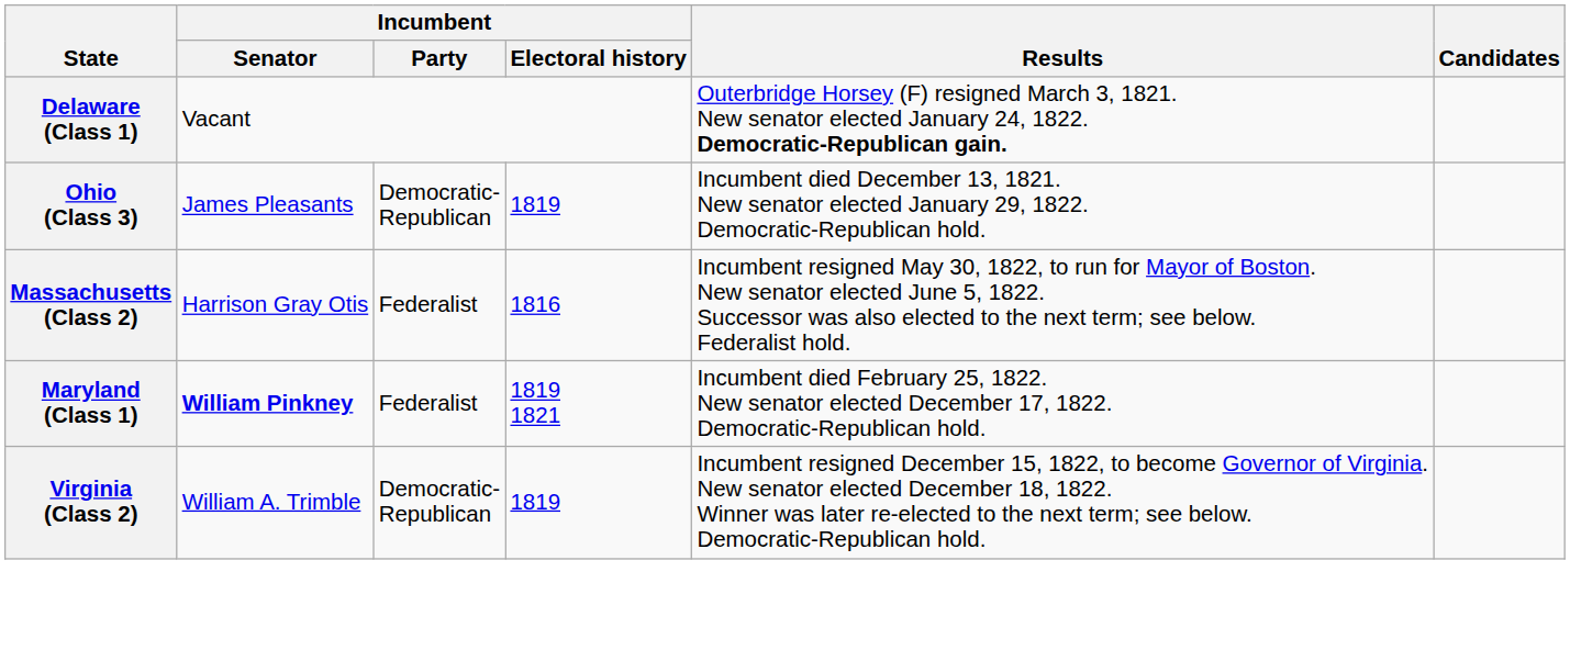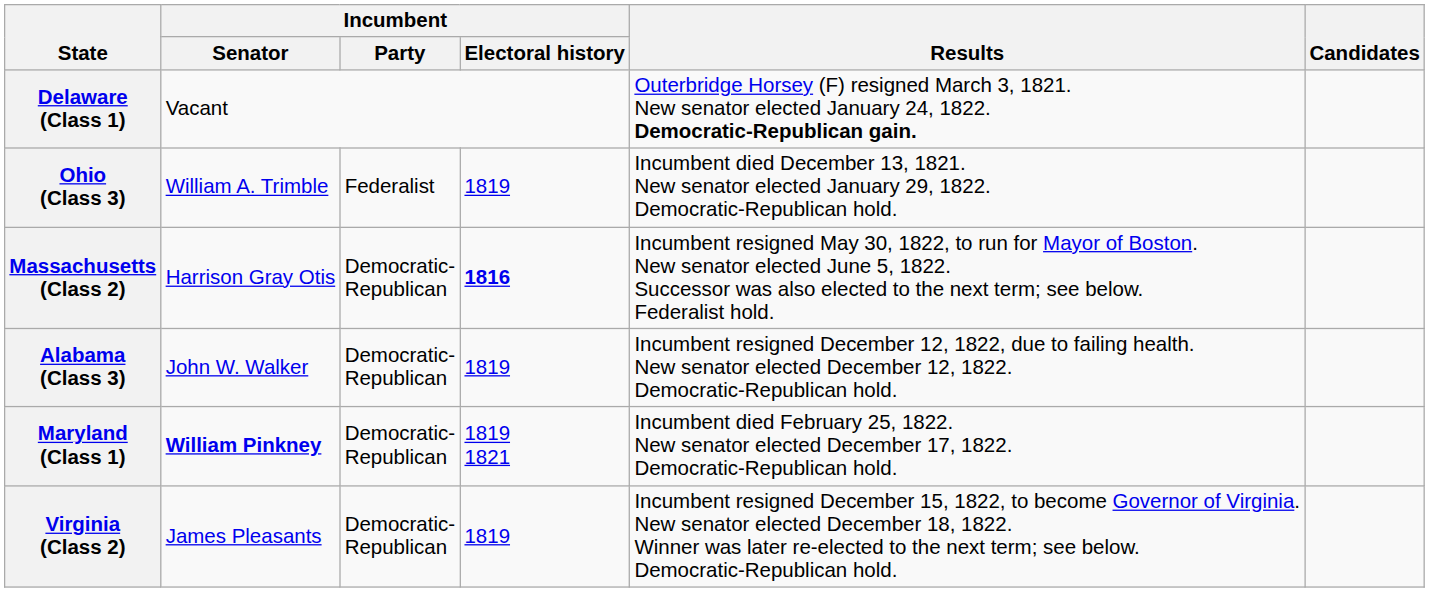 <table class=wikitable>
 <tr valign=bottom>
 <th rowspan=2>State</th>
 <th colspan=3>Incumbent</th>
 <th rowspan=2>Results</th>
 <th rowspan=2>Candidates</th>
 </tr>
 <tr>
 <th>Senator</th>
 <th>Party</th>
 <th>Electoral history</th>
 </tr>
 <tr>
 <th><a href='#'>Delaware</a><br>(Class 1)</th>
 <td colspan=3>Vacant</td>
 <td><a href='#'>Outerbridge Horsey</a> (F) resigned March 3, 1821.<br>New senator elected January 24, 1822.<br><strong>Democratic-Republican gain.</strong></td>
 <td nowrap></td>
 </tr>
 <tr>
 <th><a href='#'>Ohio</a><br>(Class 3)</th>
-<td><a href='#'>James Pleasants</a></td>
-<td>Democratic-<br>Republican</td>
+<td><a href='#'>William A. Trimble</a></td>
+<td>Federalist</td>
 <td nowrap><a href='#'>1819</a></td>
 <td>Incumbent died December 13, 1821.<br>New senator elected January 29, 1822.<br>Democratic-Republican hold.</td>
 <td nowrap></td>
 </tr>
 <tr>
 <th><a href='#'>Massachusetts</a><br>(Class 2)</th>
 <td><a href='#'>Harrison Gray Otis</a></td>
-<td>Federalist</td>
-<td nowrap><a href='#'>1816</a></td>
+<td>Democratic-<br>Republican</td>
+<td nowrap><strong><a href='#'>1816</a></strong></td>
 <td>Incumbent resigned May 30, 1822, to run for <a href='#'>Mayor of Boston</a>.<br>New senator elected June 5, 1822.<br>Successor was also elected to the next term; see below.<br>Federalist hold.</td>
+<td nowrap></td>
+</tr>
+<tr>
+<th><a href='#'>Alabama</a><br>(Class 3)</th>
+<td><a href='#'>John W. Walker</a></td>
+<td>Democratic-<br>Republican</td>
+<td nowrap><a href='#'>1819</a></td>
+<td>Incumbent resigned December 12, 1822, due to failing health.<br>New senator elected December 12, 1822.<br>Democratic-Republican hold.</td>
 <td nowrap></td>
 </tr>
 <tr>
 <th><a href='#'>Maryland</a><br>(Class 1)</th>
 <td><strong><a href='#'>William Pinkney</a></strong></td>
-<td>Federalist</td>
+<td>Democratic-<br>Republican</td>
 <td nowrap><a href='#'>1819 </a><br><a href='#'>1821</a></td>
 <td>Incumbent died February 25, 1822.<br>New senator elected December 17, 1822.<br>Democratic-Republican hold.</td>
 <td nowrap></td>
 </tr>
 <tr>
 <th><a href='#'>Virginia</a><br>(Class 2)</th>
-<td><a href='#'>William A. Trimble</a></td>
+<td><a href='#'>James Pleasants</a></td>
 <td>Democratic-<br>Republican</td>
 <td nowrap><a href='#'>1819 </a></td>
 <td>Incumbent resigned December 15, 1822, to become <a href='#'>Governor of Virginia</a>.<br>New senator elected  December 18, 1822.<br>Winner was later re-elected to the next term; see below.<br>Democratic-Republican hold.</td>
 <td nowrap></td>
 </tr>
 </table>
